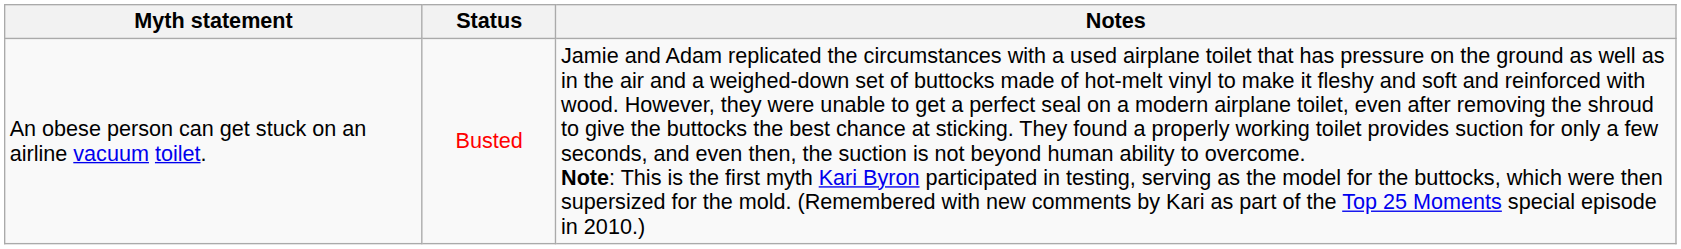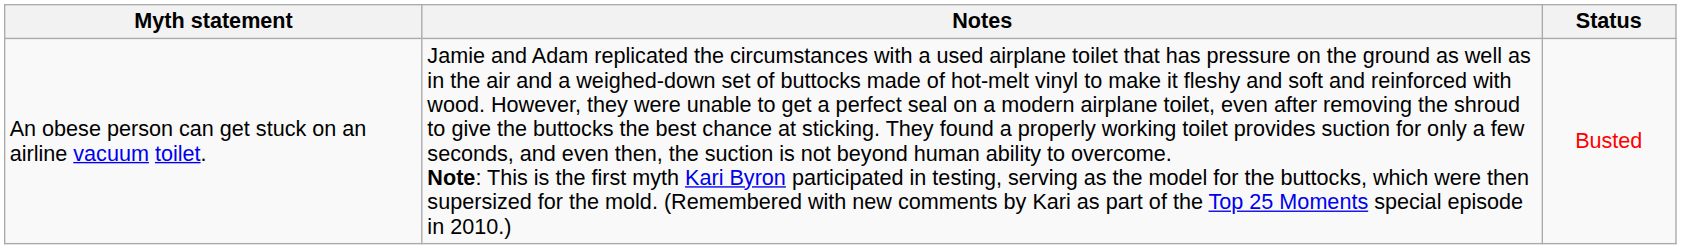 <table class="wikitable" style="width:98%;">
 <tr>
 <th style="width:25%;">Myth statement</th>
+<th style="width:67%;">Notes</th>
 <th style="width:8%;">Status</th>
-<th style="width:67%;">Notes</th>
 </tr>
 <tr>
 <td>An obese person can get stuck on an airline <a href='#'>vacuum</a> <a href='#'>toilet</a>.</td>
+<td>Jamie and Adam replicated the circumstances with a used airplane toilet that has pressure on the ground as well as in the air and a weighed-down set of buttocks made of hot-melt vinyl to make it fleshy and soft and reinforced with wood. However, they were unable to get a perfect seal on a modern airplane toilet, even after removing the shroud to give the buttocks the best chance at sticking. They found a properly working toilet provides suction for only a few seconds, and even then, the  suction is not beyond human ability to overcome.<br><strong>Note</strong>: This is the first myth <a href='#'>Kari Byron</a> participated in testing, serving as the model for the buttocks, which were then supersized for the mold. (Remembered with new comments by Kari as part of the <a href='#'>Top 25 Moments</a> special episode in 2010.)</td>
 <td style="color:white; text-align:center; color:red;">Busted</td>
-<td>Jamie and Adam replicated the circumstances with a used airplane toilet that has pressure on the ground as well as in the air and a weighed-down set of buttocks made of hot-melt vinyl to make it fleshy and soft and reinforced with wood. However, they were unable to get a perfect seal on a modern airplane toilet, even after removing the shroud to give the buttocks the best chance at sticking. They found a properly working toilet provides suction for only a few seconds, and even then, the  suction is not beyond human ability to overcome.<br><strong>Note</strong>: This is the first myth <a href='#'>Kari Byron</a> participated in testing, serving as the model for the buttocks, which were then supersized for the mold. (Remembered with new comments by Kari as part of the <a href='#'>Top 25 Moments</a> special episode in 2010.)</td>
 </tr>
 </table>
